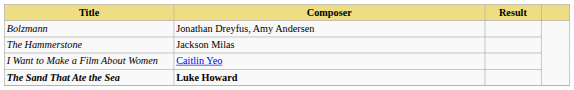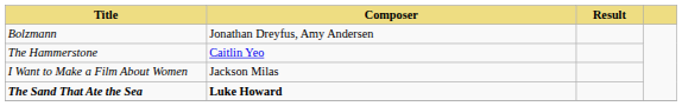 <table class="wikitable" width=100%>
 <tr>
 <th style="width:30%;background:#EEDD82;">Title</th>
 <th style="width:55%;background:#EEDD82;">Composer</th>
 <th style="width:10%;background:#EEDD82;">Result</th>
 <th style="width:5%;background:#EEDD82;"></th>
 </tr>
 <tr>
 <td><em>Bolzmann</em></td>
 <td>Jonathan Dreyfus, Amy Andersen</td>
 <td></td>
 <td rowspan="4"><br></td>
 </tr>
 <tr>
 <td><em>The Hammerstone</em></td>
-<td>Jackson Milas</td>
+<td><a href='#'>Caitlin Yeo</a></td>
 <td></td>
 </tr>
 <tr>
 <td><em>I Want to Make a Film About Women</em></td>
-<td><a href='#'>Caitlin Yeo</a></td>
+<td>Jackson Milas</td>
 <td></td>
 </tr>
 <tr>
 <td><strong><em>The Sand That Ate the Sea</em></strong></td>
 <td><strong>Luke Howard</strong></td>
 <td></td>
 </tr>
 <tr>
 </tr>
 </table>
